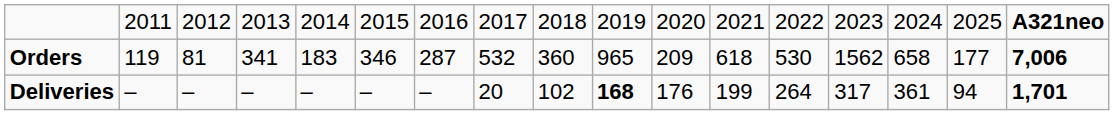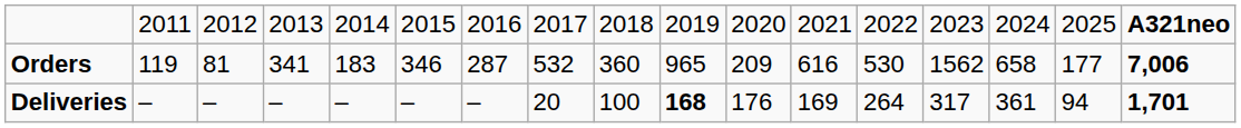 <table class="wikitable">
 <tr>
 <td></td>
 <td>2011</td>
 <td>2012</td>
 <td>2013</td>
 <td>2014</td>
 <td>2015</td>
 <td>2016</td>
 <td>2017</td>
 <td>2018</td>
 <td>2019</td>
 <td>2020</td>
 <td>2021</td>
 <td>2022</td>
 <td>2023</td>
 <td>2024</td>
 <td>2025</td>
 <td><strong>A321neo</strong></td>
 </tr>
 <tr>
 <td><strong>Orders</strong></td>
 <td>119</td>
 <td>81</td>
 <td>341</td>
 <td>183</td>
 <td>346</td>
 <td>287</td>
 <td>532</td>
 <td>360</td>
 <td>965</td>
 <td>209</td>
-<td>618</td>
+<td>616</td>
 <td>530</td>
 <td>1562</td>
 <td>658</td>
 <td>177</td>
 <td><strong>7,006</strong></td>
 </tr>
 <tr>
 <td><strong>Deliveries</strong></td>
 <td>–</td>
 <td>–</td>
 <td>–</td>
 <td>–</td>
 <td>–</td>
 <td>–</td>
 <td>20</td>
-<td>102</td>
+<td>100</td>
 <td><strong>168</strong></td>
 <td>176</td>
-<td>199</td>
+<td>169</td>
 <td>264</td>
 <td>317</td>
 <td>361</td>
 <td>94</td>
 <td><strong>1,701</strong></td>
 </tr>
 </table>
